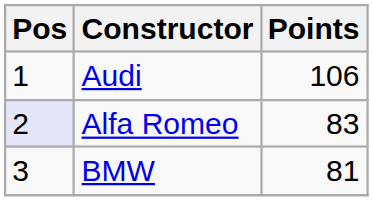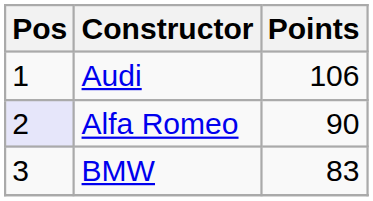 <table class="wikitable"   style="font-size:   85%;">
 <tr>
 <th>Pos</th>
 <th>Constructor</th>
 <th>Points</th>
 </tr>
 <tr>
 <td>1</td>
 <td> <a href='#'>Audi</a></td>
 <td align="right">106</td>
 </tr>
 <tr>
 <td style="background: lavender;">2</td>
 <td> <a href='#'>Alfa Romeo</a></td>
-<td align="right">83</td>
+<td align="right">90</td>
 </tr>
 <tr>
 <td>3</td>
 <td> <a href='#'>BMW</a></td>
-<td align="right">81</td>
+<td align="right">83</td>
 </tr>
 <tr>
 </tr>
 </table>
